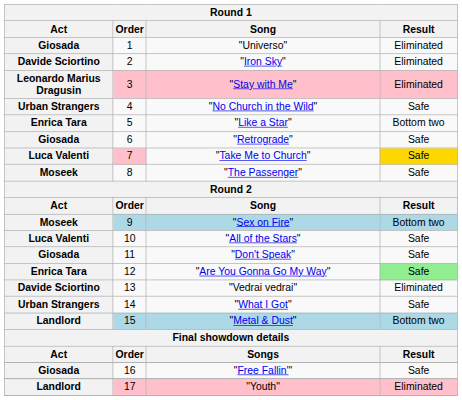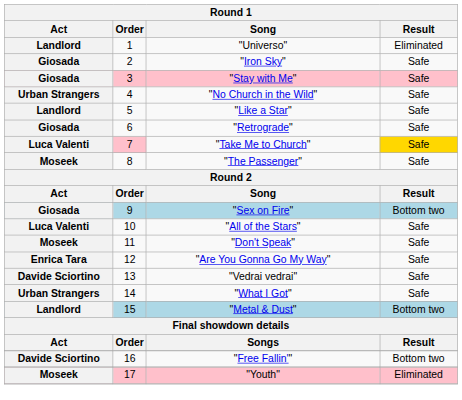 <table class="wikitable plainrowheaders" style="text-align:center;">
 <tr>
 <th colspan="4">Round 1</th>
 </tr>
 <tr>
 <th scope="col" style="width:10em;">Act</th>
 <th scope="col">Order</th>
 <th scope="col" style="width:22em;">Song</th>
 <th scope="col" style="width:7em;">Result</th>
 </tr>
 <tr>
-<th scope="row">Giosada</th>
+<th scope="row">Landlord</th>
 <td>1</td>
 <td>"Universo"</td>
 <td>Eliminated</td>
 </tr>
 <tr>
-<th scope="row">Davide Sciortino</th>
+<th scope="row">Giosada</th>
 <td>2</td>
 <td>"<a href='#'>Iron Sky</a>"</td>
-<td>Eliminated</td>
+<td>Safe</td>
 </tr>
 <tr style="background:pink;">
-<th scope="row">Leonardo Marius Dragusin</th>
+<th scope="row">Giosada</th>
 <td>3</td>
 <td>"<a href='#'>Stay with Me</a>"</td>
-<td>Eliminated</td>
+<td>Safe</td>
 </tr>
 <tr>
 <th scope="row">Urban Strangers</th>
 <td>4</td>
 <td>"<a href='#'>No Church in the Wild</a>"</td>
 <td>Safe</td>
 </tr>
 <tr>
-<th scope="row">Enrica Tara</th>
+<th scope="row">Landlord</th>
 <td>5</td>
 <td>"<a href='#'>Like a Star</a>"</td>
-<td>Bottom two</td>
+<td>Safe</td>
 </tr>
 <tr>
 <th scope="row">Giosada</th>
 <td>6</td>
 <td>"<a href='#'>Retrograde</a>"</td>
 <td>Safe</td>
 </tr>
 <tr>
 <th scope="row">Luca Valenti</th>
 <td style="background: pink;">7</td>
 <td>"<a href='#'>Take Me to Church</a>"</td>
 <td style="background: gold;">Safe</td>
 </tr>
 <tr>
 <th scope="row">Moseek</th>
 <td>8</td>
 <td>"<a href='#'>The Passenger</a>"</td>
 <td>Safe</td>
 </tr>
 <tr>
 <th colspan="4">Round 2</th>
 </tr>
 <tr>
 <th scope="col" style="width:10em;">Act</th>
 <th scope="col">Order</th>
 <th scope="col" style="width:20em;">Song</th>
 <th scope="col" style="width:7em;">Result</th>
 </tr>
 <tr style="background:lightblue;">
-<th scope="row">Moseek</th>
+<th scope="row">Giosada</th>
 <td>9</td>
 <td>"<a href='#'>Sex on Fire</a>"</td>
 <td>Bottom two</td>
 </tr>
 <tr>
 <th scope="row">Luca Valenti</th>
 <td>10</td>
 <td>"<a href='#'>All of the Stars</a>"</td>
 <td>Safe</td>
 </tr>
 <tr>
-<th scope="row">Giosada</th>
+<th scope="row">Moseek</th>
 <td>11</td>
 <td>"<a href='#'>Don't Speak</a>"</td>
 <td>Safe</td>
 </tr>
 <tr>
 <th scope="row">Enrica Tara</th>
 <td>12</td>
 <td>"<a href='#'>Are You Gonna Go My Way</a>"</td>
-<td style="background: lightgreen;">Safe</td>
+<td>Safe</td>
 </tr>
 <tr>
 <th scope="row">Davide Sciortino</th>
 <td>13</td>
 <td>"Vedrai vedrai"</td>
-<td>Eliminated</td>
+<td>Safe</td>
 </tr>
 <tr>
 <th scope="row">Urban Strangers</th>
 <td>14</td>
 <td>"<a href='#'>What I Got</a>"</td>
 <td>Safe</td>
 </tr>
 <tr style="background:lightblue;">
 <th scope="row">Landlord</th>
 <td>15</td>
 <td>"<a href='#'>Metal & Dust</a>"</td>
 <td>Bottom two</td>
 </tr>
 <tr>
 <th colspan="4">Final showdown details</th>
 </tr>
 <tr>
 <th scope="col" style="width:10em;">Act</th>
 <th scope="col">Order</th>
 <th scope="col" style="width:20em;">Songs</th>
 <th scope="col" style="width:7em;">Result</th>
 </tr>
 <tr>
 </tr>
 <tr>
-<th scope="row">Giosada</th>
+<th scope="row">Davide Sciortino</th>
 <td>16</td>
 <td>"<a href='#'>Free Fallin'</a>"</td>
-<td>Safe</td>
+<td>Bottom two</td>
 </tr>
 <tr>
 </tr>
 <tr style="background:pink;">
-<th scope="row">Landlord</th>
+<th scope="row">Moseek</th>
 <td>17</td>
 <td>"Youth"</td>
 <td>Eliminated</td>
 </tr>
 <tr>
 </tr>
 </table>
